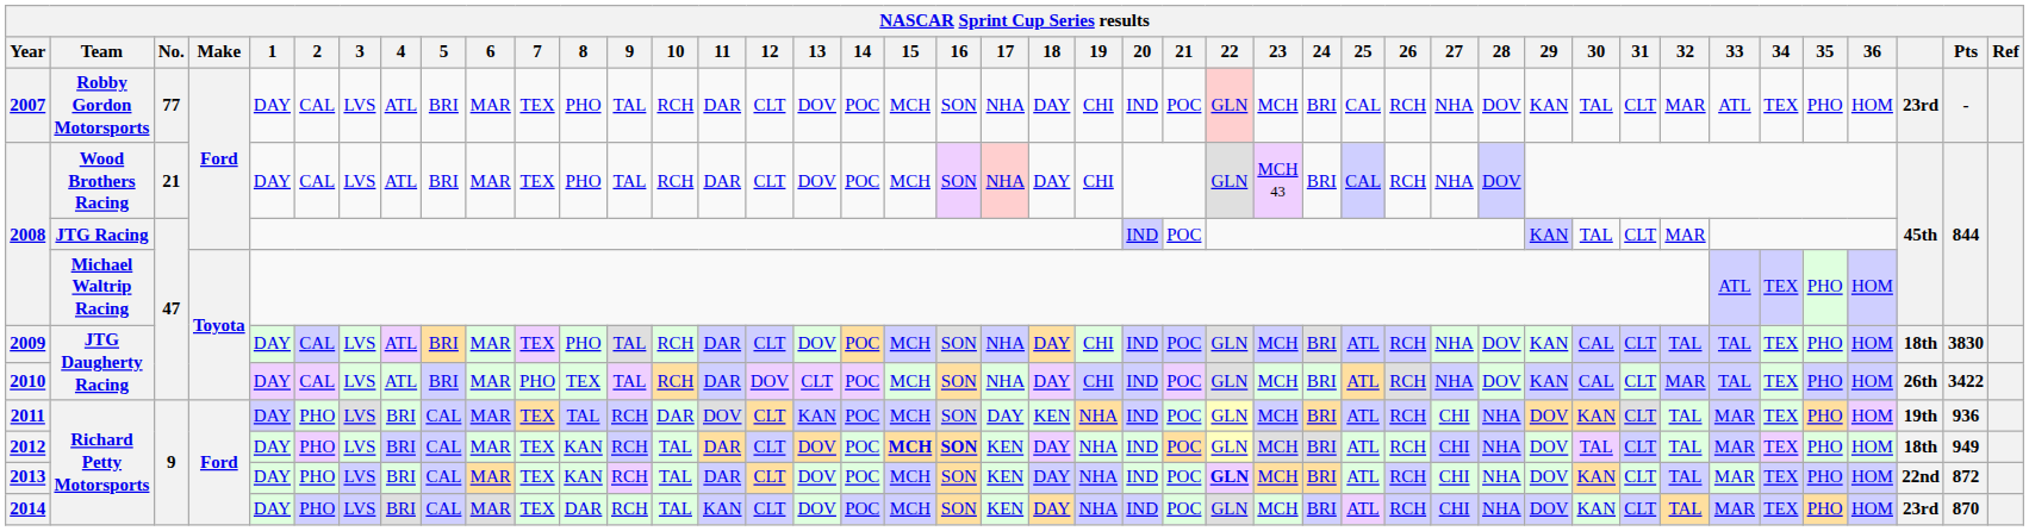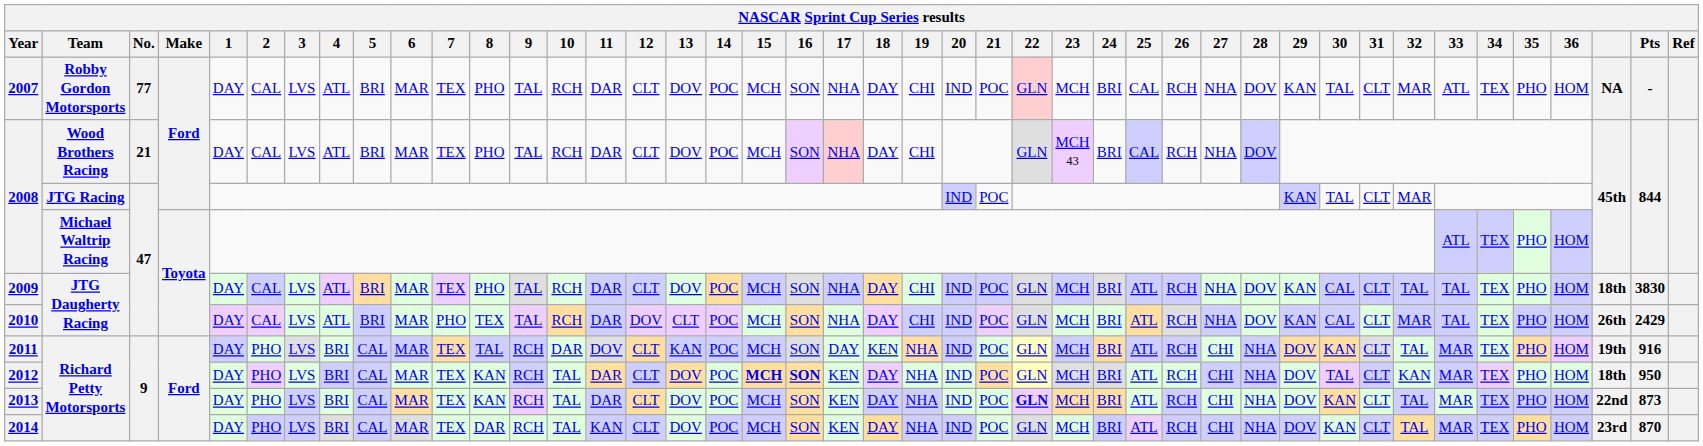 <table class="wikitable" style="text-align:center; font-size:75%">
 <tr>
 <th colspan=45><a href='#'>NASCAR</a> <a href='#'>Sprint Cup Series</a> results</th>
 </tr>
 <tr>
 <th>Year</th>
 <th>Team</th>
 <th>No.</th>
 <th>Make</th>
 <th>1</th>
 <th>2</th>
 <th>3</th>
 <th>4</th>
 <th>5</th>
 <th>6</th>
 <th>7</th>
 <th>8</th>
 <th>9</th>
 <th>10</th>
 <th>11</th>
 <th>12</th>
 <th>13</th>
 <th>14</th>
 <th>15</th>
 <th>16</th>
 <th>17</th>
 <th>18</th>
 <th>19</th>
 <th>20</th>
 <th>21</th>
 <th>22</th>
 <th>23</th>
 <th>24</th>
 <th>25</th>
 <th>26</th>
 <th>27</th>
 <th>28</th>
 <th>29</th>
 <th>30</th>
 <th>31</th>
 <th>32</th>
 <th>33</th>
 <th>34</th>
 <th>35</th>
 <th>36</th>
 <th></th>
 <th>Pts</th>
 <th>Ref</th>
 </tr>
 <tr>
 <th><a href='#'>2007</a></th>
 <th><a href='#'>Robby Gordon Motorsports</a></th>
 <th>77</th>
 <th rowspan="3"><a href='#'>Ford</a></th>
 <td><a href='#'>DAY</a></td>
 <td><a href='#'>CAL</a></td>
 <td><a href='#'>LVS</a></td>
 <td><a href='#'>ATL</a></td>
 <td><a href='#'>BRI</a></td>
 <td><a href='#'>MAR</a></td>
 <td><a href='#'>TEX</a></td>
 <td><a href='#'>PHO</a></td>
 <td><a href='#'>TAL</a></td>
 <td><a href='#'>RCH</a></td>
 <td><a href='#'>DAR</a></td>
 <td><a href='#'>CLT</a></td>
 <td><a href='#'>DOV</a></td>
 <td><a href='#'>POC</a></td>
 <td><a href='#'>MCH</a></td>
 <td><a href='#'>SON</a></td>
 <td><a href='#'>NHA</a></td>
 <td><a href='#'>DAY</a></td>
 <td><a href='#'>CHI</a></td>
 <td><a href='#'>IND</a></td>
 <td><a href='#'>POC</a></td>
 <td style="background:#FFCFCF;"><a href='#'>GLN</a><br></td>
 <td><a href='#'>MCH</a></td>
 <td><a href='#'>BRI</a></td>
 <td><a href='#'>CAL</a></td>
 <td><a href='#'>RCH</a></td>
 <td><a href='#'>NHA</a></td>
 <td><a href='#'>DOV</a></td>
 <td><a href='#'>KAN</a></td>
 <td><a href='#'>TAL</a></td>
 <td><a href='#'>CLT</a></td>
 <td><a href='#'>MAR</a></td>
 <td><a href='#'>ATL</a></td>
 <td><a href='#'>TEX</a></td>
 <td><a href='#'>PHO</a></td>
 <td><a href='#'>HOM</a></td>
-<th>23rd</th>
+<th>NA</th>
 <th>-</th>
 <th></th>
 </tr>
 <tr>
 <th rowspan=3><a href='#'>2008</a></th>
 <th><a href='#'>Wood Brothers Racing</a></th>
 <th>21</th>
 <td><a href='#'>DAY</a></td>
 <td><a href='#'>CAL</a></td>
 <td><a href='#'>LVS</a></td>
 <td><a href='#'>ATL</a></td>
 <td><a href='#'>BRI</a></td>
 <td><a href='#'>MAR</a></td>
 <td><a href='#'>TEX</a></td>
 <td><a href='#'>PHO</a></td>
 <td><a href='#'>TAL</a></td>
 <td><a href='#'>RCH</a></td>
 <td><a href='#'>DAR</a></td>
 <td><a href='#'>CLT</a></td>
 <td><a href='#'>DOV</a></td>
 <td><a href='#'>POC</a></td>
 <td><a href='#'>MCH</a></td>
 <td style="background:#EFCFFF;"><a href='#'>SON</a><br></td>
 <td style="background:#FFCFCF;"><a href='#'>NHA</a><br></td>
 <td><a href='#'>DAY</a></td>
 <td><a href='#'>CHI</a></td>
 <td colspan=2></td>
 <td style="background:#DFDFDF;"><a href='#'>GLN</a><br></td>
 <td style="background:#EFCFFF;"><a href='#'>MCH</a><br><small>43</small></td>
 <td><a href='#'>BRI</a></td>
 <td style="background:#CFCFFF;"><a href='#'>CAL</a><br></td>
 <td><a href='#'>RCH</a></td>
 <td><a href='#'>NHA</a></td>
 <td style="background:#CFCFFF;"><a href='#'>DOV</a><br></td>
 <td colspan=8></td>
 <th rowspan=3>45th</th>
 <th rowspan=3>844</th>
 <th rowspan=3></th>
 </tr>
 <tr>
 <th><a href='#'>JTG Racing</a></th>
 <th rowspan=4>47</th>
 <td colspan=19></td>
 <td style="background:#CFCFFF;"><a href='#'>IND</a><br></td>
 <td><a href='#'>POC</a></td>
 <td colspan=7></td>
 <td style="background:#CFCFFF;"><a href='#'>KAN</a><br></td>
 <td><a href='#'>TAL</a></td>
 <td><a href='#'>CLT</a></td>
 <td><a href='#'>MAR</a></td>
 <td colspan=4></td>
 </tr>
 <tr>
 <th><a href='#'>Michael Waltrip Racing</a></th>
 <th rowspan=3><a href='#'>Toyota</a></th>
 <td colspan=32></td>
 <td style="background:#CFCFFF;"><a href='#'>ATL</a><br></td>
 <td style="background:#CFCFFF;"><a href='#'>TEX</a><br></td>
 <td style="background:#DFFFDF;"><a href='#'>PHO</a><br></td>
 <td style="background:#CFCFFF;"><a href='#'>HOM</a><br></td>
 </tr>
 <tr>
 <th><a href='#'>2009</a></th>
 <th rowspan=2><a href='#'>JTG Daugherty Racing</a></th>
 <td style="background:#DFFFDF;"><a href='#'>DAY</a><br></td>
 <td style="background:#CFCFFF;"><a href='#'>CAL</a><br></td>
 <td style="background:#DFFFDF;"><a href='#'>LVS</a><br></td>
 <td style="background:#EFCFFF;"><a href='#'>ATL</a><br></td>
 <td style="background:#FFDF9F;"><a href='#'>BRI</a><br></td>
 <td style="background:#DFFFDF;"><a href='#'>MAR</a><br></td>
 <td style="background:#EFCFFF;"><a href='#'>TEX</a><br></td>
 <td style="background:#DFFFDF;"><a href='#'>PHO</a><br></td>
 <td style="background:#DFDFDF;"><a href='#'>TAL</a><br></td>
 <td style="background:#DFFFDF;"><a href='#'>RCH</a><br></td>
 <td style="background:#CFCFFF;"><a href='#'>DAR</a><br></td>
 <td style="background:#CFCFFF;"><a href='#'>CLT</a><br></td>
 <td style="background:#DFFFDF;"><a href='#'>DOV</a><br></td>
 <td style="background:#FFDF9F;"><a href='#'>POC</a><br></td>
 <td style="background:#CFCFFF;"><a href='#'>MCH</a><br></td>
 <td style="background:#DFDFDF;"><a href='#'>SON</a><br></td>
 <td style="background:#CFCFFF;"><a href='#'>NHA</a><br></td>
 <td style="background:#FFDF9F;"><a href='#'>DAY</a><br></td>
 <td style="background:#DFFFDF;"><a href='#'>CHI</a><br></td>
 <td style="background:#CFCFFF;"><a href='#'>IND</a><br></td>
 <td style="background:#CFCFFF;"><a href='#'>POC</a><br></td>
 <td style="background:#DFDFDF;"><a href='#'>GLN</a><br></td>
 <td style="background:#CFCFFF;"><a href='#'>MCH</a><br></td>
 <td style="background:#DFDFDF;"><a href='#'>BRI</a><br></td>
 <td style="background:#CFCFFF;"><a href='#'>ATL</a><br></td>
 <td style="background:#CFCFFF;"><a href='#'>RCH</a><br></td>
 <td style="background:#DFFFDF;"><a href='#'>NHA</a><br></td>
 <td style="background:#DFFFDF;"><a href='#'>DOV</a><br></td>
 <td style="background:#DFFFDF;"><a href='#'>KAN</a><br></td>
 <td style="background:#CFCFFF;"><a href='#'>CAL</a><br></td>
 <td style="background:#CFCFFF;"><a href='#'>CLT</a><br></td>
 <td style="background:#CFCFFF;"><a href='#'>TAL</a><br></td>
 <td style="background:#CFCFFF;"><a href='#'>TAL</a><br></td>
 <td style="background:#DFFFDF;"><a href='#'>TEX</a><br></td>
 <td style="background:#DFFFDF;"><a href='#'>PHO</a><br></td>
 <td style="background:#CFCFFF;"><a href='#'>HOM</a><br></td>
 <th>18th</th>
 <th>3830</th>
 <th></th>
 </tr>
 <tr>
 <th><a href='#'>2010</a></th>
 <td style="background:#EFCFFF;"><a href='#'>DAY</a><br></td>
 <td style="background:#EFCFFF;"><a href='#'>CAL</a><br></td>
 <td style="background:#DFFFDF;"><a href='#'>LVS</a><br></td>
 <td style="background:#DFFFDF;"><a href='#'>ATL</a><br></td>
 <td style="background:#CFCFFF;"><a href='#'>BRI</a><br></td>
 <td style="background:#DFFFDF;"><a href='#'>MAR</a><br></td>
 <td style="background:#DFFFDF;"><a href='#'>PHO</a><br></td>
 <td style="background:#DFFFDF;"><a href='#'>TEX</a><br></td>
 <td style="background:#EFCFFF;"><a href='#'>TAL</a><br></td>
 <td style="background:#FFDF9F;"><a href='#'>RCH</a><br></td>
 <td style="background:#CFCFFF;"><a href='#'>DAR</a><br></td>
 <td style="background:#EFCFFF;"><a href='#'>DOV</a><br></td>
 <td style="background:#EFCFFF;"><a href='#'>CLT</a><br></td>
 <td style="background:#EFCFFF;"><a href='#'>POC</a><br></td>
 <td style="background:#DFFFDF;"><a href='#'>MCH</a><br></td>
 <td style="background:#FFDF9F;"><a href='#'>SON</a><br></td>
 <td style="background:#DFFFDF;"><a href='#'>NHA</a><br></td>
 <td style="background:#EFCFFF;"><a href='#'>DAY</a><br></td>
 <td style="background:#CFCFFF;"><a href='#'>CHI</a><br></td>
 <td style="background:#CFCFFF;"><a href='#'>IND</a><br></td>
 <td style="background:#EFCFFF;"><a href='#'>POC</a><br></td>
 <td style="background:#DFDFDF;"><a href='#'>GLN</a><br></td>
 <td style="background:#DFFFDF;"><a href='#'>MCH</a><br></td>
 <td style="background:#DFFFDF;"><a href='#'>BRI</a><br></td>
 <td style="background:#FFDF9F;"><a href='#'>ATL</a><br></td>
 <td style="background:#DFDFDF;"><a href='#'>RCH</a><br></td>
 <td style="background:#CFCFFF;"><a href='#'>NHA</a><br></td>
 <td style="background:#DFFFDF;"><a href='#'>DOV</a><br></td>
 <td style="background:#CFCFFF;"><a href='#'>KAN</a><br></td>
 <td style="background:#CFCFFF;"><a href='#'>CAL</a><br></td>
 <td style="background:#DFFFDF;"><a href='#'>CLT</a><br></td>
 <td style="background:#CFCFFF;"><a href='#'>MAR</a><br></td>
 <td style="background:#CFCFFF;"><a href='#'>TAL</a><br></td>
 <td style="background:#DFFFDF;"><a href='#'>TEX</a><br></td>
 <td style="background:#CFCFFF;"><a href='#'>PHO</a><br></td>
 <td style="background:#CFCFFF;"><a href='#'>HOM</a><br></td>
 <th>26th</th>
-<th>3422</th>
+<th>2429</th>
 <th></th>
 </tr>
 <tr>
 <th><a href='#'>2011</a></th>
 <th rowspan=4><a href='#'>Richard Petty Motorsports</a></th>
 <th rowspan=4>9</th>
 <th rowspan=4><a href='#'>Ford</a></th>
 <td style="background:#CFCFFF;"><a href='#'>DAY</a><br></td>
 <td style="background:#DFFFDF;"><a href='#'>PHO</a><br></td>
 <td style="background:#DFDFDF;"><a href='#'>LVS</a><br></td>
 <td style="background:#DFFFDF;"><a href='#'>BRI</a><br></td>
 <td style="background:#CFCFFF;"><a href='#'>CAL</a><br></td>
 <td style="background:#CFCFFF;"><a href='#'>MAR</a><br></td>
 <td style="background:#FFDF9F;"><a href='#'>TEX</a><br></td>
 <td style="background:#CFCFFF;"><a href='#'>TAL</a><br></td>
 <td style="background:#CFCFFF;"><a href='#'>RCH</a><br></td>
 <td style="background:#DFFFDF;"><a href='#'>DAR</a><br></td>
 <td style="background:#DFDFDF;"><a href='#'>DOV</a><br></td>
 <td style="background:#FFDF9F;"><a href='#'>CLT</a><br></td>
 <td style="background:#CFCFFF;"><a href='#'>KAN</a><br></td>
 <td style="background:#CFCFFF;"><a href='#'>POC</a><br></td>
 <td style="background:#CFCFFF;"><a href='#'>MCH</a><br></td>
 <td style="background:#DFDFDF;"><a href='#'>SON</a><br></td>
 <td style="background:#DFFFDF;"><a href='#'>DAY</a><br></td>
 <td style="background:#DFFFDF;"><a href='#'>KEN</a><br></td>
 <td style="background:#FFDF9F;"><a href='#'>NHA</a><br></td>
 <td style="background:#CFCFFF;"><a href='#'>IND</a><br></td>
 <td style="background:#DFFFDF;"><a href='#'>POC</a><br></td>
 <td style="background:#FFFFBF;"><a href='#'>GLN</a><br></td>
 <td style="background:#CFCFFF;"><a href='#'>MCH</a><br></td>
 <td style="background:#FFDF9F;"><a href='#'>BRI</a><br></td>
 <td style="background:#CFCFFF;"><a href='#'>ATL</a><br></td>
 <td style="background:#CFCFFF;"><a href='#'>RCH</a><br></td>
 <td style="background:#DFFFDF;"><a href='#'>CHI</a><br></td>
 <td style="background:#CFCFFF;"><a href='#'>NHA</a><br></td>
 <td style="background:#FFDF9F;"><a href='#'>DOV</a><br></td>
 <td style="background:#FFDF9F;"><a href='#'>KAN</a><br></td>
 <td style="background:#DFDFDF;"><a href='#'>CLT</a><br></td>
 <td style="background:#DFFFDF;"><a href='#'>TAL</a><br></td>
 <td style="background:#CFCFFF;"><a href='#'>MAR</a><br></td>
 <td style="background:#DFFFDF;"><a href='#'>TEX</a><br></td>
 <td style="background:#FFDF9F;"><a href='#'>PHO</a><br></td>
 <td style="background:#EFCFFF;"><a href='#'>HOM</a><br></td>
 <th>19th</th>
-<th>936</th>
+<th>916</th>
 <th></th>
 </tr>
 <tr>
 <th><a href='#'>2012</a></th>
 <td style="background:#DFFFDF;"><a href='#'>DAY</a><br></td>
 <td style="background:#EFCFFF;"><a href='#'>PHO</a><br></td>
 <td style="background:#DFFFDF;"><a href='#'>LVS</a><br></td>
 <td style="background:#CFCFFF;"><a href='#'>BRI</a><br></td>
 <td style="background:#CFCFFF;"><a href='#'>CAL</a><br></td>
 <td style="background:#DFFFDF;"><a href='#'>MAR</a><br></td>
 <td style="background:#DFFFDF;"><a href='#'>TEX</a><br></td>
 <td style="background:#DFFFDF;"><a href='#'>KAN</a><br></td>
 <td style="background:#CFCFFF;"><a href='#'>RCH</a><br></td>
 <td style="background:#DFFFDF;"><a href='#'>TAL</a><br></td>
 <td style="background:#FFDF9F;"><a href='#'>DAR</a><br></td>
 <td style="background:#CFCFFF;"><a href='#'>CLT</a><br></td>
 <td style="background:#FFDF9F;"><a href='#'>DOV</a><br></td>
 <td style="background:#DFFFDF;"><a href='#'>POC</a><br></td>
 <td style="background:#FFDF9F;"><strong><a href='#'>MCH</a></strong><br></td>
 <td style="background:#FFDF9F;"><strong><a href='#'>SON</a></strong><br></td>
 <td style="background:#DFFFDF;"><a href='#'>KEN</a><br></td>
 <td style="background:#EFCFFF;"><a href='#'>DAY</a><br></td>
 <td style="background:#DFFFDF;"><a href='#'>NHA</a><br></td>
 <td style="background:#DFFFDF;"><a href='#'>IND</a><br></td>
 <td style="background:#FFDF9F;"><a href='#'>POC</a><br></td>
 <td style="background:#FFFFBF;"><a href='#'>GLN</a><br></td>
 <td style="background:#DFDFDF;"><a href='#'>MCH</a><br></td>
 <td style="background:#DFDFDF;"><a href='#'>BRI</a><br></td>
 <td style="background:#DFFFDF;"><a href='#'>ATL</a><br></td>
 <td style="background:#DFFFDF;"><a href='#'>RCH</a><br></td>
 <td style="background:#CFCFFF;"><a href='#'>CHI</a><br></td>
 <td style="background:#CFCFFF;"><a href='#'>NHA</a><br></td>
 <td style="background:#DFFFDF;"><a href='#'>DOV</a><br></td>
 <td style="background:#EFCFFF;"><a href='#'>TAL</a><br></td>
 <td style="background:#CFCFFF;"><a href='#'>CLT</a><br></td>
-<td style="background:#DFFFDF;"><a href='#'>TAL</a><br></td>
+<td style="background:#DFFFDF;"><a href='#'>KAN</a><br></td>
 <td style="background:#CFCFFF;"><a href='#'>MAR</a><br></td>
 <td style="background:#EFCFFF;"><a href='#'>TEX</a><br></td>
 <td style="background:#DFFFDF;"><a href='#'>PHO</a><br></td>
 <td style="background:#DFFFDF;"><a href='#'>HOM</a><br></td>
 <th>18th</th>
-<th>949</th>
+<th>950</th>
 <th></th>
 </tr>
 <tr>
 <th><a href='#'>2013</a></th>
 <td style="background:#DFFFDF;"><a href='#'>DAY</a><br></td>
 <td style="background:#DFFFDF;"><a href='#'>PHO</a><br></td>
 <td style="background:#CFCFFF;"><a href='#'>LVS</a><br></td>
 <td style="background:#DFFFDF;"><a href='#'>BRI</a><br></td>
 <td style="background:#CFCFFF;"><a href='#'>CAL</a><br></td>
 <td style="background:#FFDF9F;"><a href='#'>MAR</a><br></td>
 <td style="background:#DFFFDF;"><a href='#'>TEX</a><br></td>
 <td style="background:#DFFFDF;"><a href='#'>KAN</a><br></td>
 <td style="background:#EFCFFF;"><a href='#'>RCH</a><br></td>
 <td style="background:#DFFFDF;"><a href='#'>TAL</a><br></td>
 <td style="background:#CFCFFF;"><a href='#'>DAR</a><br></td>
 <td style="background:#FFDF9F;"><a href='#'>CLT</a><br></td>
 <td style="background:#DFFFDF;"><a href='#'>DOV</a><br></td>
 <td style="background:#DFFFDF;"><a href='#'>POC</a><br></td>
 <td style="background:#CFCFFF;"><a href='#'>MCH</a><br></td>
 <td style="background:#FFDF9F;"><a href='#'>SON</a><br></td>
 <td style="background:#DFFFDF;"><a href='#'>KEN</a><br></td>
 <td style="background:#CFCFFF;"><a href='#'>DAY</a><br></td>
 <td style="background:#CFCFFF;"><a href='#'>NHA</a><br></td>
 <td style="background:#DFFFDF;"><a href='#'>IND</a><br></td>
 <td style="background:#DFFFDF;"><a href='#'>POC</a><br></td>
 <td style="background:#EFCFFF;"><strong><a href='#'>GLN</a></strong><br></td>
 <td style="background:#FFDF9F;"><a href='#'>MCH</a><br></td>
 <td style="background:#FFDF9F;"><a href='#'>BRI</a><br></td>
 <td style="background:#DFFFDF;"><a href='#'>ATL</a><br></td>
 <td style="background:#CFCFFF;"><a href='#'>RCH</a><br></td>
 <td style="background:#DFFFDF;"><a href='#'>CHI</a><br></td>
 <td style="background:#DFFFDF;"><a href='#'>NHA</a><br></td>
 <td style="background:#DFFFDF;"><a href='#'>DOV</a><br></td>
 <td style="background:#FFDF9F;"><a href='#'>KAN</a><br></td>
 <td style="background:#DFFFDF;"><a href='#'>CLT</a><br></td>
 <td style="background:#CFCFFF;"><a href='#'>TAL</a><br></td>
 <td style="background:#DFFFDF;"><a href='#'>MAR</a><br></td>
 <td style="background:#CFCFFF;"><a href='#'>TEX</a><br></td>
 <td style="background:#CFCFFF;"><a href='#'>PHO</a><br></td>
 <td style="background:#CFCFFF;"><a href='#'>HOM</a><br></td>
 <th>22nd</th>
-<th>872</th>
+<th>873</th>
 <th></th>
 </tr>
 <tr>
 <th><a href='#'>2014</a></th>
 <td style="background:#DFFFDF;"><a href='#'>DAY</a><br></td>
 <td style="background:#CFCFFF;"><a href='#'>PHO</a><br></td>
 <td style="background:#CFCFFF;"><a href='#'>LVS</a><br></td>
 <td style="background:#DFDFDF;"><a href='#'>BRI</a><br></td>
 <td style="background:#CFCFFF;"><a href='#'>CAL</a><br></td>
 <td style="background:#DFDFDF;"><a href='#'>MAR</a><br></td>
 <td style="background:#DFFFDF;"><a href='#'>TEX</a><br></td>
 <td style="background:#DFFFDF;"><a href='#'>DAR</a><br></td>
 <td style="background:#DFFFDF;"><a href='#'>RCH</a><br></td>
 <td style="background:#DFFFDF;"><a href='#'>TAL</a><br></td>
 <td style="background:#CFCFFF;"><a href='#'>KAN</a><br></td>
 <td style="background:#CFCFFF;"><a href='#'>CLT</a><br></td>
 <td style="background:#DFFFDF;"><a href='#'>DOV</a><br></td>
 <td style="background:#CFCFFF;"><a href='#'>POC</a><br></td>
 <td style="background:#CFCFFF;"><a href='#'>MCH</a><br></td>
 <td style="background:#FFDF9F;"><a href='#'>SON</a><br></td>
 <td style="background:#DFFFDF;"><a href='#'>KEN</a><br></td>
 <td style="background:#FFDF9F;"><a href='#'>DAY</a><br></td>
 <td style="background:#CFCFFF;"><a href='#'>NHA</a><br></td>
 <td style="background:#CFCFFF;"><a href='#'>IND</a><br></td>
 <td style="background:#DFFFDF;"><a href='#'>POC</a><br></td>
 <td style="background:#DFDFDF;"><a href='#'>GLN</a><br></td>
 <td style="background:#DFFFDF;"><a href='#'>MCH</a><br></td>
 <td style="background:#CFCFFF;"><a href='#'>BRI</a><br></td>
 <td style="background:#EFCFFF;"><a href='#'>ATL</a><br></td>
 <td style="background:#CFCFFF;"><a href='#'>RCH</a><br></td>
 <td style="background:#CFCFFF;"><a href='#'>CHI</a><br></td>
 <td style="background:#CFCFFF;"><a href='#'>NHA</a><br></td>
 <td style="background:#CFCFFF;"><a href='#'>DOV</a><br></td>
 <td style="background:#DFFFDF;"><a href='#'>KAN</a><br></td>
 <td style="background:#CFCFFF;"><a href='#'>CLT</a><br></td>
 <td style="background:#FFDF9F;"><a href='#'>TAL</a><br></td>
 <td style="background:#CFCFFF;"><a href='#'>MAR</a><br></td>
 <td style="background:#CFCFFF;"><a href='#'>TEX</a><br></td>
 <td style="background:#FFDF9F;"><a href='#'>PHO</a><br></td>
 <td style="background:#CFCFFF;"><a href='#'>HOM</a><br></td>
 <th>23rd</th>
 <th>870</th>
 <th></th>
 </tr>
 </table>
